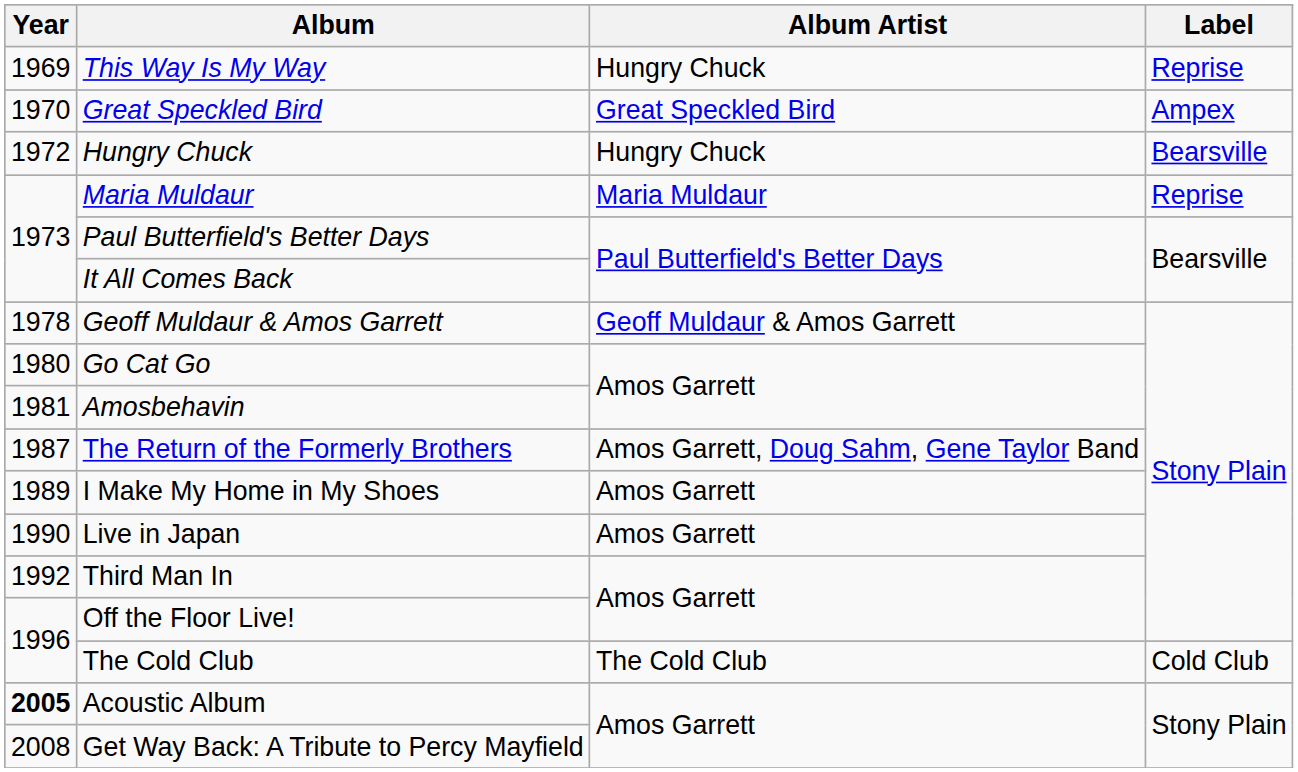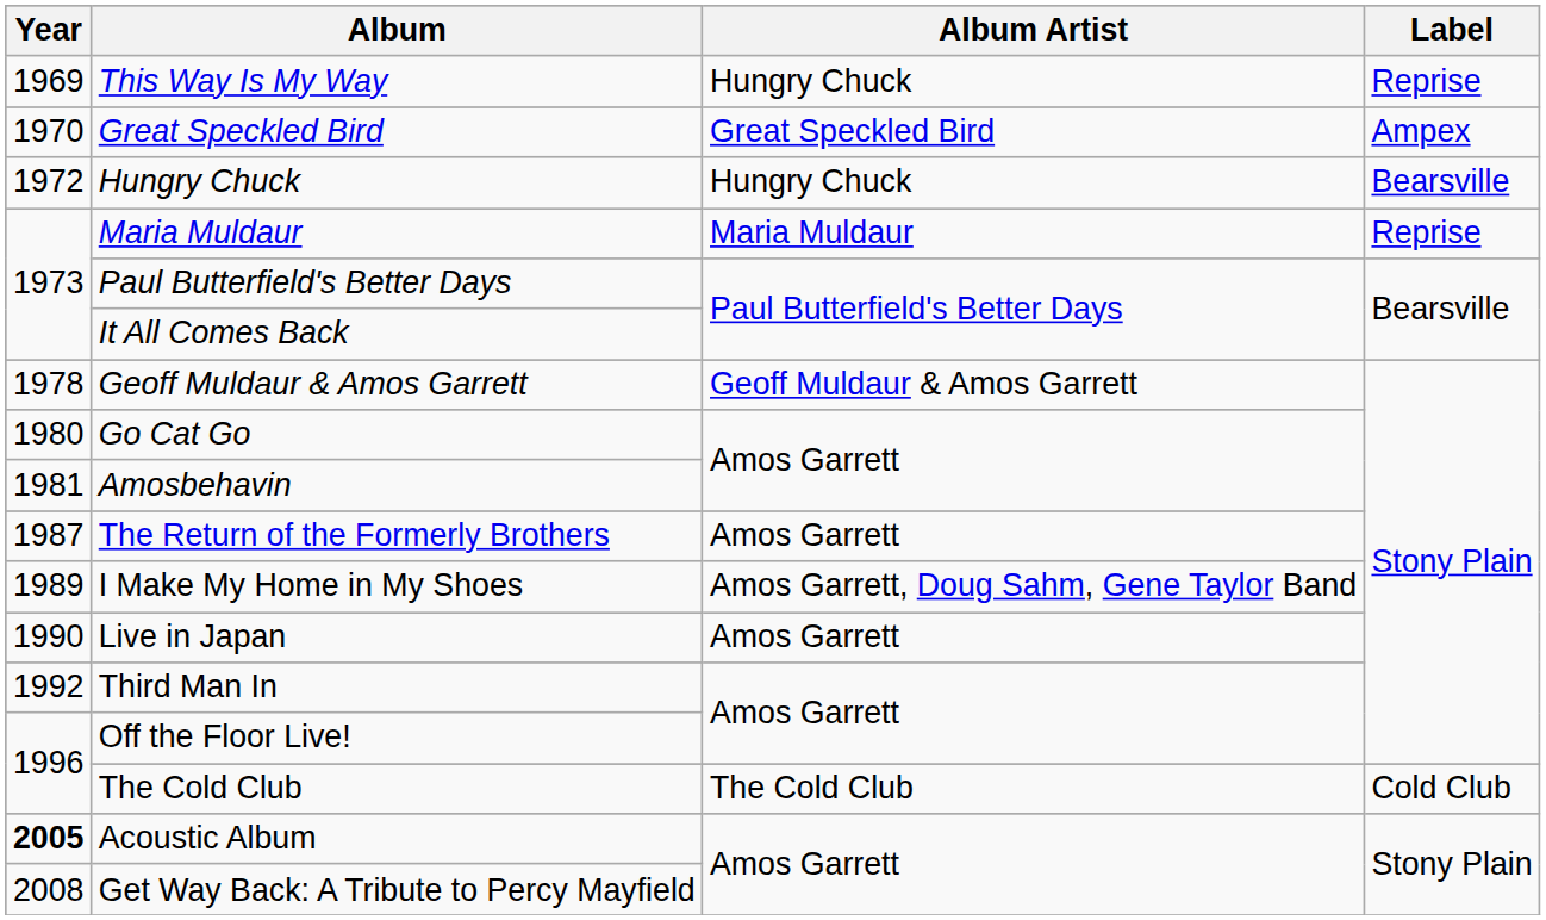 <table class="wikitable">
 <tr>
 <th>Year</th>
 <th>Album</th>
 <th>Album Artist</th>
 <th>Label</th>
 </tr>
 <tr>
 <td>1969</td>
 <td><em><a href='#'>This Way Is My Way</a></em></td>
 <td>Hungry Chuck</td>
 <td><a href='#'>Reprise</a></td>
 </tr>
 <tr>
 <td>1970</td>
 <td><em><a href='#'>Great Speckled Bird</a></em></td>
 <td><a href='#'>Great Speckled Bird</a></td>
 <td><a href='#'>Ampex</a></td>
 </tr>
 <tr>
 <td>1972</td>
 <td><em>Hungry Chuck</em></td>
 <td>Hungry Chuck</td>
 <td><a href='#'>Bearsville</a></td>
 </tr>
 <tr>
 <td rowspan=3>1973</td>
 <td><em><a href='#'>Maria Muldaur</a></em></td>
 <td><a href='#'>Maria Muldaur</a></td>
 <td><a href='#'>Reprise</a></td>
 </tr>
 <tr>
 <td><em>Paul Butterfield's Better Days</em></td>
 <td rowspan=2><a href='#'>Paul Butterfield's Better Days</a></td>
 <td rowspan=2>Bearsville</td>
 </tr>
 <tr>
 <td><em>It All Comes Back</em></td>
 </tr>
 <tr>
 <td>1978</td>
 <td><em>Geoff Muldaur & Amos Garrett</em></td>
 <td><a href='#'>Geoff Muldaur</a> & Amos Garrett</td>
 <td rowspan=8><a href='#'>Stony Plain</a></td>
 </tr>
 <tr>
 <td>1980</td>
 <td><em>Go Cat Go</em></td>
 <td rowspan=2>Amos Garrett</td>
 </tr>
 <tr>
 <td>1981</td>
 <td><em>Amosbehavin<strong></td>
 </tr>
 <tr>
 <td>1987</td>
 <td></em><a href='#'>The Return of the Formerly Brothers</a><em></td>
-<td>Amos Garrett, <a href='#'>Doug Sahm</a>, <a href='#'>Gene Taylor</a> Band</td>
+<td>Amos Garrett</td>
 </tr>
 <tr>
 <td>1989</td>
 <td></em>I Make My Home in My Shoes<em></td>
-<td>Amos Garrett</td>
+<td>Amos Garrett, <a href='#'>Doug Sahm</a>, <a href='#'>Gene Taylor</a> Band</td>
 </tr>
 <tr>
 <td>1990</td>
 <td></em>Live in Japan<em></td>
 <td>Amos Garrett</td>
 </tr>
 <tr>
 <td>1992</td>
 <td></em>Third Man In<em></td>
 <td rowspan=2>Amos Garrett</td>
 </tr>
 <tr>
 <td rowspan=2>1996</td>
 <td></em>Off the Floor Live!<em></td>
 </tr>
 <tr>
 <td></em>The Cold Club<em></td>
 <td>The Cold Club</td>
 <td>Cold Club</td>
 </tr>
 <tr>
 <td><strong>2005</strong></td>
 <td></em>Acoustic Album<em></td>
 <td rowspan=2>Amos Garrett</td>
 <td rowspan=2>Stony Plain</td>
 </tr>
 <tr>
 <td>2008</td>
 <td></em>Get Way Back: A Tribute to Percy Mayfield<em></td>
 </tr>
 </table>
